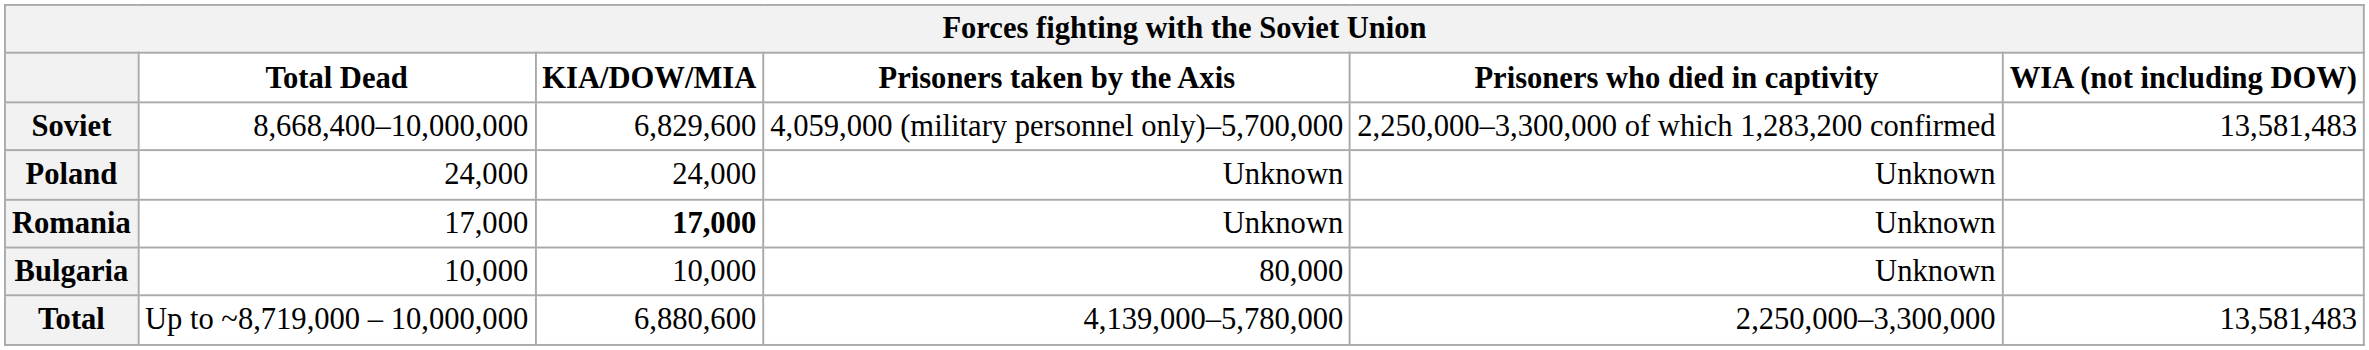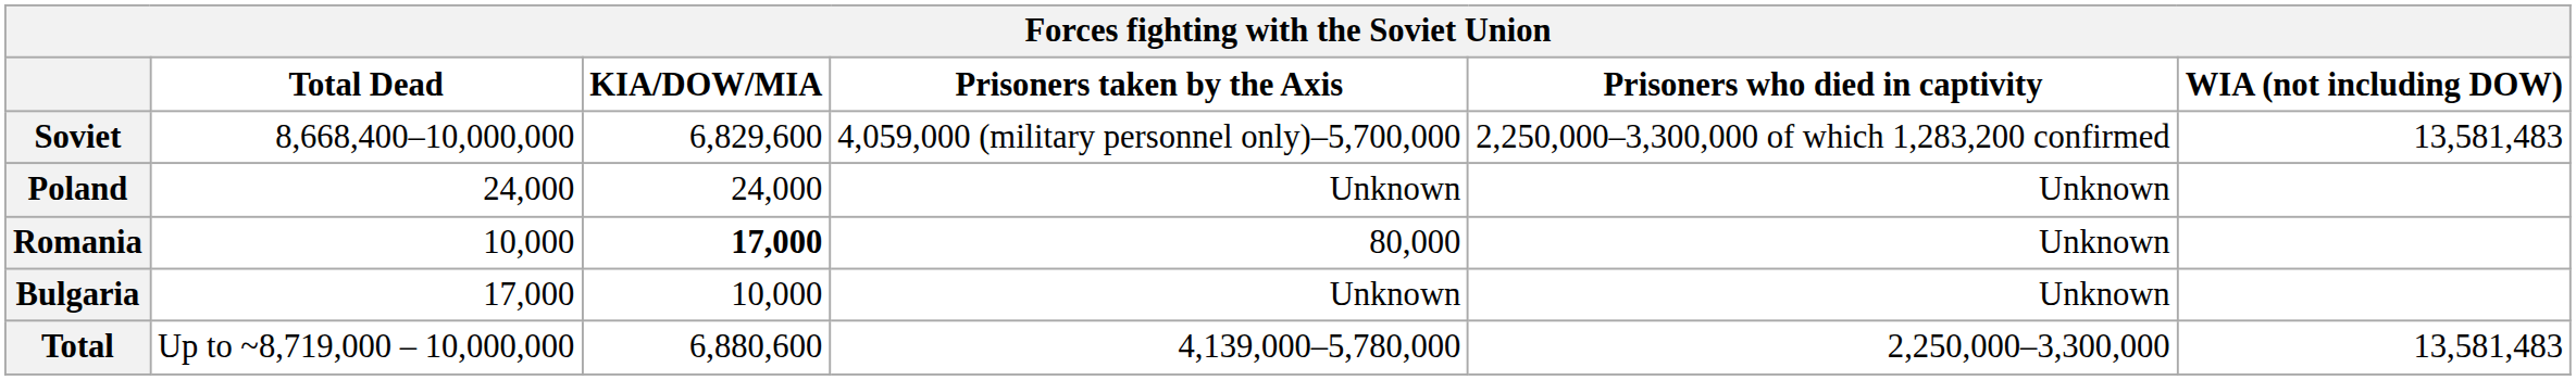 <table class="wikitable">
 <tr>
 <th colspan="6">Forces fighting with the Soviet Union</th>
 </tr>
 <tr>
 <th></th>
 <th style="background:#fff;">Total Dead</th>
 <th style="background:#fff;">KIA/DOW/MIA</th>
 <th style="background:#fff;">Prisoners taken by the Axis</th>
 <th style="background:#fff;">Prisoners who died in captivity</th>
 <th style="background:#fff;">WIA (not including DOW)</th>
 </tr>
 <tr>
 <th>Soviet</th>
 <td style="text-align:right; background:#fff;">8,668,400–10,000,000</td>
 <td style="text-align:right; background:#fff;">6,829,600</td>
 <td style="text-align:right; background:#fff;">4,059,000 (military personnel only)–5,700,000</td>
 <td style="text-align:right; background:#fff;">2,250,000–3,300,000 of which 1,283,200 confirmed</td>
 <td style="text-align:right; background:#fff;">13,581,483</td>
 </tr>
 <tr>
 <th>Poland</th>
 <td style="text-align:right; background:#fff;">24,000</td>
 <td style="text-align:right; background:#fff;">24,000</td>
 <td style="text-align:right; background:#fff;">Unknown</td>
 <td style="text-align:right; background:#fff;">Unknown</td>
 <td style="text-align:right; background:#fff;"></td>
 </tr>
 <tr>
 <th>Romania</th>
-<td style="text-align:right; background:#fff;">17,000</td>
+<td style="text-align:right; background:#fff;">10,000</td>
 <td style="text-align:right; background:#fff;"><strong>17,000</strong></td>
-<td style="text-align:right; background:#fff;">Unknown</td>
+<td style="text-align:right; background:#fff;">80,000</td>
 <td style="text-align:right; background:#fff;">Unknown</td>
 <td style="text-align:right; background:#fff;"></td>
 </tr>
 <tr |->
 <th>Bulgaria</th>
+<td style="text-align:right; background:#fff;">17,000</td>
 <td style="text-align:right; background:#fff;">10,000</td>
-<td style="text-align:right; background:#fff;">10,000</td>
-<td style="text-align:right; background:#fff;">80,000</td>
+<td style="text-align:right; background:#fff;">Unknown</td>
 <td style="text-align:right; background:#fff;">Unknown</td>
 <td style="text-align:right; background:#fff;"></td>
 </tr>
 <tr>
 <th>Total</th>
 <td style="text-align:right; background:#fff;">Up to ~8,719,000 – 10,000,000</td>
 <td style="text-align:right; background:#fff;">6,880,600</td>
 <td style="text-align:right; background:#fff;">4,139,000–5,780,000</td>
 <td style="text-align:right; background:#fff;">2,250,000–3,300,000</td>
 <td style="text-align:right; background:#fff;">13,581,483</td>
 </tr>
 </table>
